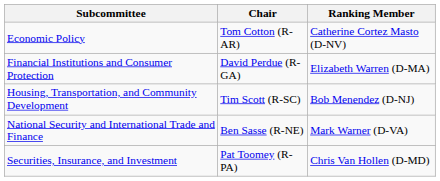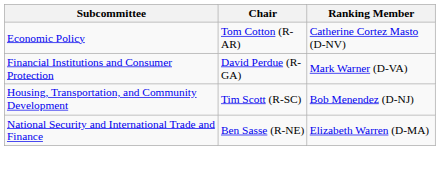 <table class="wikitable">
 <tr>
 <th>Subcommittee</th>
 <th>Chair</th>
 <th>Ranking Member</th>
 </tr>
 <tr>
 <td><a href='#'>Economic Policy</a></td>
 <td><a href='#'>Tom Cotton</a> (R-AR)</td>
 <td><a href='#'>Catherine Cortez Masto</a> (D-NV)</td>
 </tr>
 <tr>
 <td><a href='#'>Financial Institutions and Consumer Protection</a></td>
 <td><a href='#'>David Perdue</a> (R-GA)</td>
-<td><a href='#'>Elizabeth Warren</a> (D-MA)</td>
+<td><a href='#'>Mark Warner</a> (D-VA)</td>
 </tr>
 <tr>
 <td><a href='#'>Housing, Transportation, and Community Development</a></td>
 <td><a href='#'>Tim Scott</a> (R-SC)</td>
 <td><a href='#'>Bob Menendez</a> (D-NJ)</td>
 </tr>
 <tr>
 <td><a href='#'>National Security and International Trade and Finance</a></td>
 <td><a href='#'>Ben Sasse</a> (R-NE)</td>
-<td><a href='#'>Mark Warner</a> (D-VA)</td>
-</tr>
-<tr>
-<td><a href='#'>Securities, Insurance, and Investment</a></td>
-<td><a href='#'>Pat Toomey</a> (R-PA)</td>
-<td><a href='#'>Chris Van Hollen</a> (D-MD)</td>
+<td><a href='#'>Elizabeth Warren</a> (D-MA)</td>
 </tr>
 </table>
